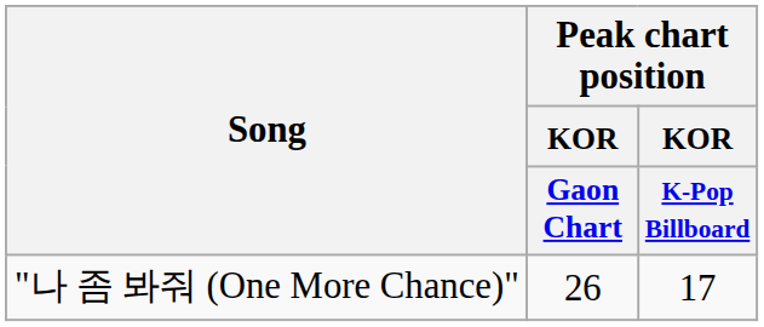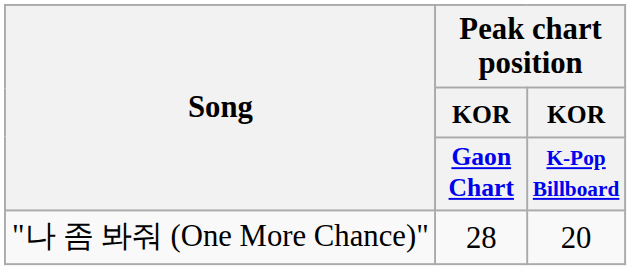 <table class="wikitable" style="text-align:center;">
 <tr>
 <th rowspan="3">Song</th>
 <th colspan="9">Peak chart position</th>
 </tr>
 <tr>
 <th style="width:40px;"><small>KOR</small></th>
 <th style="width:40px;"><small>KOR</small></th>
 </tr>
 <tr style="font-size:smaller;">
 <th width="40"><a href='#'>Gaon Chart</a></th>
 <th width="40"><small><a href='#'>K-Pop</a> <a href='#'>Billboard</a></small></th>
 </tr>
 <tr>
 <td style="text-align:left;">"나 좀 봐줘 (One More Chance)"</td>
-<td>26</td>
-<td>17</td>
+<td>28</td>
+<td>20</td>
 </tr>
 </table>
